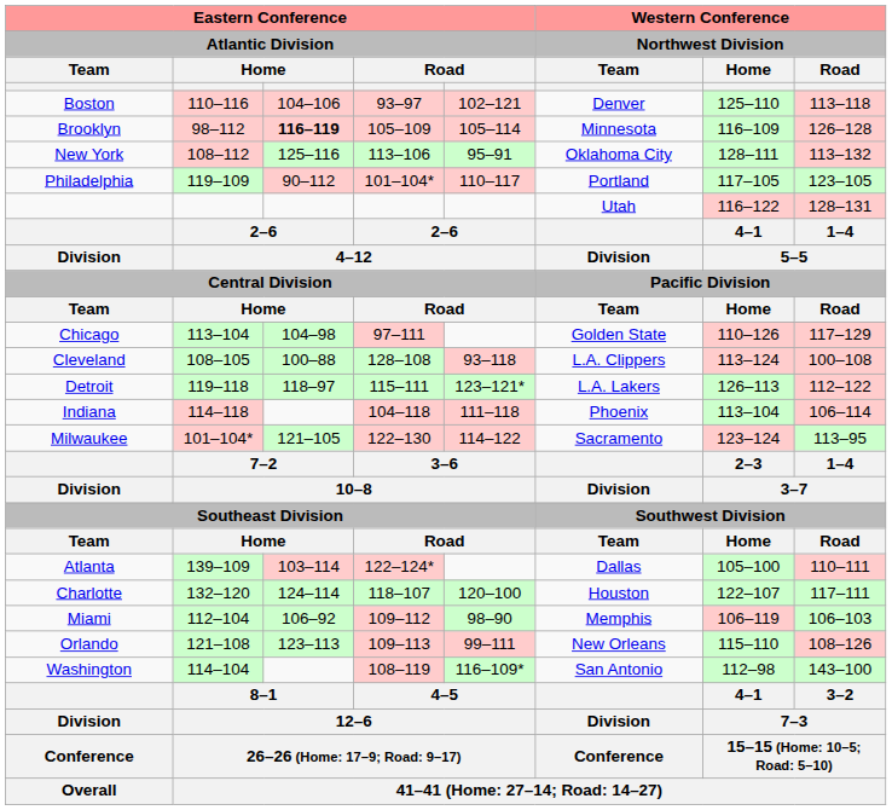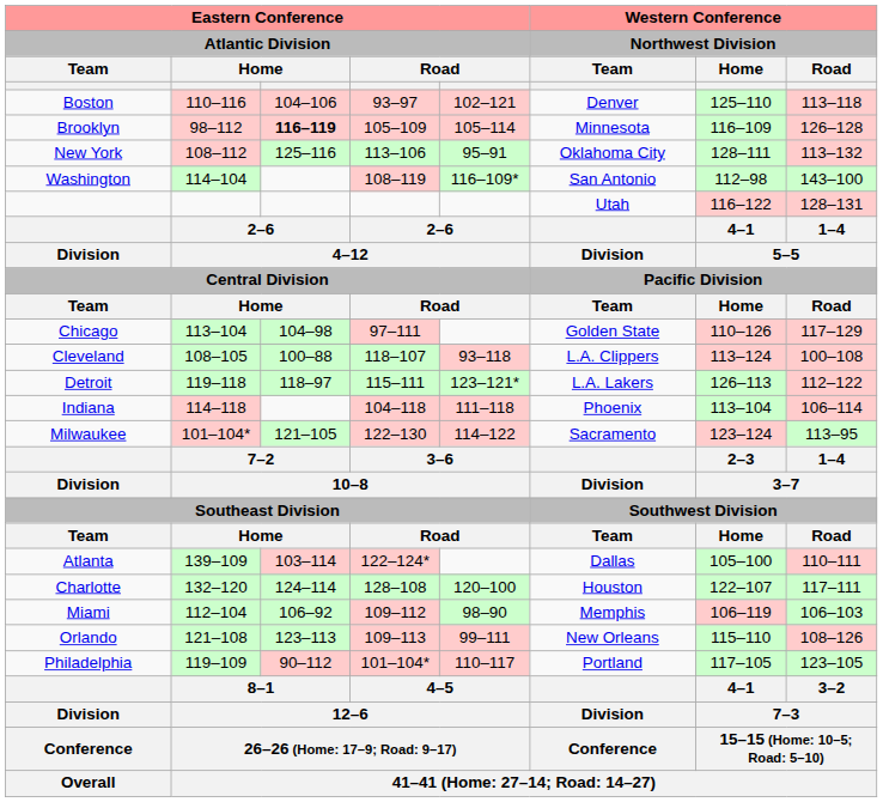 <table class="wikitable" style="font-size: 100%; text-align:center;">
 <tr>
 <th colspan="5" style="background:#FF9999;">Eastern Conference</th>
 <th colspan="3" style="background:#FF9999;">Western Conference</th>
 </tr>
 <tr>
 <th colspan="5" style="background:#BBBBBB;">Atlantic Division</th>
 <th colspan="3" style="background:#BBBBBB;">Northwest Division</th>
 </tr>
 <tr>
 <th colspan="1">Team</th>
 <th colspan="2">Home</th>
 <th colspan="2">Road</th>
 <th colspan="1">Team</th>
 <th colspan="1">Home</th>
 <th colspan="1">Road</th>
 </tr>
 <tr>
 <th width=170></th>
 <th width=90></th>
 <th width=90></th>
 <th width=90></th>
 <th width=90></th>
 <th width=170></th>
 <th width=90></th>
 <th width=90></th>
 </tr>
 <tr>
 <td><a href='#'>Boston</a></td>
 <td style="background:#fcc;">110–116</td>
 <td style="background:#fcc;">104–106</td>
 <td style="background:#fcc;">93–97</td>
 <td style="background:#fcc;">102–121</td>
 <td><a href='#'>Denver</a></td>
 <td style="background:#cfc;">125–110</td>
 <td style="background:#fcc;">113–118</td>
 </tr>
 <tr>
 <td><a href='#'>Brooklyn</a></td>
 <td style="background:#fcc;">98–112</td>
 <td style="background:#fcc;"><strong>116–119</strong></td>
 <td style="background:#fcc;">105–109</td>
 <td style="background:#fcc;">105–114</td>
 <td><a href='#'>Minnesota</a></td>
 <td style="background:#cfc;">116–109</td>
 <td style="background:#fcc;">126–128</td>
 </tr>
 <tr>
 <td><a href='#'>New York</a></td>
 <td style="background:#fcc;">108–112</td>
 <td style="background:#cfc;">125–116</td>
 <td style="background:#cfc;">113–106</td>
 <td style="background:#cfc;">95–91</td>
 <td><a href='#'>Oklahoma City</a></td>
 <td style="background:#cfc;">128–111</td>
 <td style="background:#fcc;">113–132</td>
 </tr>
 <tr>
-<td><a href='#'>Philadelphia</a></td>
-<td style="background:#cfc;">119–109</td>
-<td style="background:#fcc;">90–112</td>
-<td style="background:#fcc;">101–104*</td>
-<td style="background:#fcc;">110–117</td>
-<td><a href='#'>Portland</a></td>
-<td style="background:#cfc;">117–105</td>
-<td style="background:#cfc;">123–105</td>
+<td><a href='#'>Washington</a></td>
+<td style="background:#cfc;">114–104</td>
+<td style="background:#;"></td>
+<td style="background:#fcc;">108–119</td>
+<td style="background:#cfc;">116–109*</td>
+<td><a href='#'>San Antonio</a></td>
+<td style="background:#cfc;">112–98</td>
+<td style="background:#cfc;">143–100</td>
 </tr>
 <tr>
 <td></td>
 <td></td>
 <td></td>
 <td></td>
 <td></td>
 <td><a href='#'>Utah</a></td>
 <td style="background:#fcc;">116–122</td>
 <td style="background:#fcc;">128–131</td>
 </tr>
 <tr>
 <th colspan="1"></th>
 <th colspan="2">2–6</th>
 <th colspan="2">2–6</th>
 <th colspan="1"></th>
 <th colspan="1">4–1</th>
 <th colspan="1">1–4</th>
 </tr>
 <tr>
 <th colspan="1">Division</th>
 <th colspan="4">4–12</th>
 <th colspan="1">Division</th>
 <th colspan="2">5–5</th>
 </tr>
 <tr>
 <th colspan="5" style="background:#BBBBBB;">Central Division</th>
 <th colspan="3" style="background:#BBBBBB;">Pacific Division</th>
 </tr>
 <tr>
 <th colspan="1">Team</th>
 <th colspan="2">Home</th>
 <th colspan="2">Road</th>
 <th colspan="1">Team</th>
 <th colspan="1">Home</th>
 <th colspan="1">Road</th>
 </tr>
 <tr>
 <td><a href='#'>Chicago</a></td>
 <td style="background:#cfc;">113–104</td>
 <td style="background:#cfc;">104–98</td>
 <td style="background:#fcc;">97–111</td>
 <td style="background:#;"></td>
 <td><a href='#'>Golden State</a></td>
 <td style="background:#fcc;">110–126</td>
 <td style="background:#fcc;">117–129</td>
 </tr>
 <tr>
 <td><a href='#'>Cleveland</a></td>
 <td style="background:#cfc;">108–105</td>
 <td style="background:#cfc;">100–88</td>
-<td style="background:#cfc;">128–108</td>
+<td style="background:#cfc;">118–107</td>
 <td style="background:#fcc;">93–118</td>
 <td><a href='#'>L.A. Clippers</a></td>
 <td style="background:#fcc;">113–124</td>
 <td style="background:#fcc;">100–108</td>
 </tr>
 <tr>
 <td><a href='#'>Detroit</a></td>
 <td style="background:#cfc;">119–118</td>
 <td style="background:#cfc;">118–97</td>
 <td style="background:#cfc;">115–111</td>
 <td style="background:#cfc;">123–121*</td>
 <td><a href='#'>L.A. Lakers</a></td>
 <td style="background:#cfc;">126–113</td>
 <td style="background:#fcc;">112–122</td>
 </tr>
 <tr>
 <td><a href='#'>Indiana</a></td>
 <td style="background:#fcc;">114–118</td>
 <td style="background:#;"></td>
 <td style="background:#fcc;">104–118</td>
 <td style="background:#fcc;">111–118</td>
 <td><a href='#'>Phoenix</a></td>
 <td style="background:#cfc;">113–104</td>
 <td style="background:#fcc;">106–114</td>
 </tr>
 <tr>
 <td><a href='#'>Milwaukee</a></td>
 <td style="background:#fcc;">101–104*</td>
 <td style="background:#cfc;">121–105</td>
 <td style="background:#fcc;">122–130</td>
 <td style="background:#fcc;">114–122</td>
 <td><a href='#'>Sacramento</a></td>
 <td style="background:#fcc;">123–124</td>
 <td style="background:#cfc;">113–95</td>
 </tr>
 <tr>
 <th colspan="1"></th>
 <th colspan="2">7–2</th>
 <th colspan="2">3–6</th>
 <th colspan="1"></th>
 <th colspan="1">2–3</th>
 <th colspan="1">1–4</th>
 </tr>
 <tr>
 <th colspan="1">Division</th>
 <th colspan="4">10–8</th>
 <th colspan="1">Division</th>
 <th colspan="2">3–7</th>
 </tr>
 <tr>
 <th colspan="5" style="background:#BBBBBB;">Southeast Division</th>
 <th colspan="3" style="background:#BBBBBB;">Southwest Division</th>
 </tr>
 <tr>
 <th colspan="1">Team</th>
 <th colspan="2">Home</th>
 <th colspan="2">Road</th>
 <th colspan="1">Team</th>
 <th colspan="1">Home</th>
 <th colspan="1">Road</th>
 </tr>
 <tr>
 <td><a href='#'>Atlanta</a></td>
 <td style="background:#cfc;">139–109</td>
 <td style="background:#fcc;">103–114</td>
 <td style="background:#fcc;">122–124*</td>
 <td style="background:#;"></td>
 <td><a href='#'>Dallas</a></td>
 <td style="background:#cfc;">105–100</td>
 <td style="background:#fcc;">110–111</td>
 </tr>
 <tr>
 <td><a href='#'>Charlotte</a></td>
 <td style="background:#cfc;">132–120</td>
 <td style="background:#cfc;">124–114</td>
-<td style="background:#cfc;">118–107</td>
+<td style="background:#cfc;">128–108</td>
 <td style="background:#cfc;">120–100</td>
 <td><a href='#'>Houston</a></td>
 <td style="background:#cfc;">122–107</td>
 <td style="background:#cfc;">117–111</td>
 </tr>
 <tr>
 <td><a href='#'>Miami</a></td>
 <td style="background:#cfc;">112–104</td>
 <td style="background:#cfc;">106–92</td>
 <td style="background:#fcc;">109–112</td>
 <td style="background:#cfc;">98–90</td>
 <td><a href='#'>Memphis</a></td>
 <td style="background:#fcc;">106–119</td>
 <td style="background:#cfc;">106–103</td>
 </tr>
 <tr>
 <td><a href='#'>Orlando</a></td>
 <td style="background:#cfc;">121–108</td>
 <td style="background:#cfc;">123–113</td>
 <td style="background:#fcc;">109–113</td>
 <td style="background:#fcc;">99–111</td>
 <td><a href='#'>New Orleans</a></td>
 <td style="background:#cfc;">115–110</td>
 <td style="background:#fcc;">108–126</td>
 </tr>
 <tr>
-<td><a href='#'>Washington</a></td>
-<td style="background:#cfc;">114–104</td>
-<td style="background:#;"></td>
-<td style="background:#fcc;">108–119</td>
-<td style="background:#cfc;">116–109*</td>
-<td><a href='#'>San Antonio</a></td>
-<td style="background:#cfc;">112–98</td>
-<td style="background:#cfc;">143–100</td>
+<td><a href='#'>Philadelphia</a></td>
+<td style="background:#cfc;">119–109</td>
+<td style="background:#fcc;">90–112</td>
+<td style="background:#fcc;">101–104*</td>
+<td style="background:#fcc;">110–117</td>
+<td><a href='#'>Portland</a></td>
+<td style="background:#cfc;">117–105</td>
+<td style="background:#cfc;">123–105</td>
 </tr>
 <tr>
 <th colspan="1"></th>
 <th colspan="2">8–1</th>
 <th colspan="2">4–5</th>
 <th colspan="1"></th>
 <th colspan="1">4–1</th>
 <th colspan="1">3–2</th>
 </tr>
 <tr>
 <th colspan="1">Division</th>
 <th colspan="4">12–6</th>
 <th colspan="1">Division</th>
 <th colspan="2">7–3</th>
 </tr>
 <tr>
 <th colspan="1">Conference</th>
 <th colspan="4">26–26<small> (Home: 17–9; Road: 9–17)</small></th>
 <th colspan="1">Conference</th>
 <th colspan="2">15–15<small> (Home: 10–5; Road: 5–10)</small></th>
 </tr>
 <tr>
 <th colspan="1">Overall</th>
 <th colspan="7">41–41 (Home: 27–14;  Road: 14–27)</th>
 </tr>
 </table>
